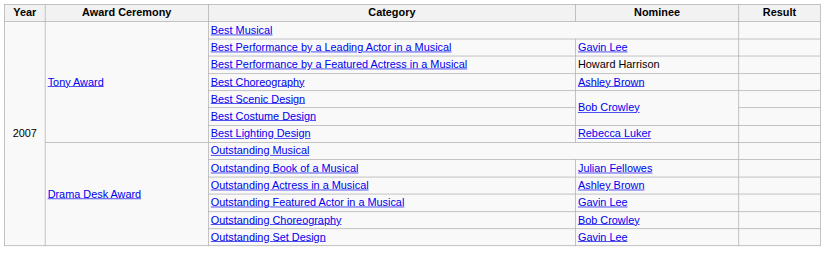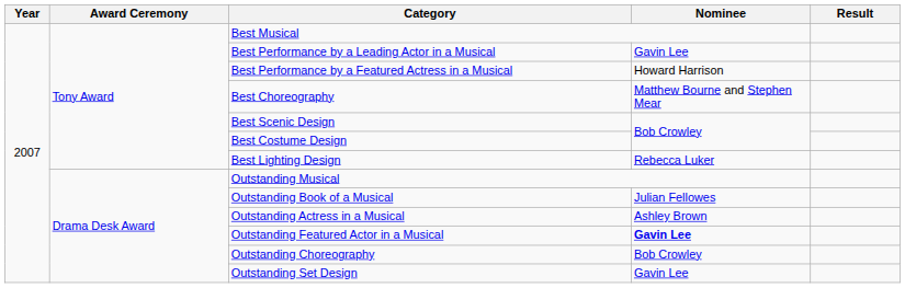 <table class="wikitable" style="width:95%;">
 <tr>
 <th style="width:5%;">Year</th>
 <th style="width:20%;">Award Ceremony</th>
 <th style="width:45%;">Category</th>
 <th style="width:20%;">Nominee</th>
 <th style="width:10%;">Result</th>
 </tr>
 <tr>
 <td rowspan="13" style="text-align:center;">2007</td>
 <td rowspan="7"><a href='#'>Tony Award</a></td>
 <td colspan="2"><a href='#'>Best Musical</a></td>
 <td></td>
 </tr>
 <tr>
 <td><a href='#'>Best Performance by a Leading Actor in a Musical</a></td>
 <td><a href='#'>Gavin Lee</a></td>
 <td></td>
 </tr>
 <tr>
 <td><a href='#'>Best Performance by a Featured Actress in a Musical</a></td>
 <td>Howard Harrison</td>
 <td></td>
 </tr>
 <tr>
 <td><a href='#'>Best Choreography</a></td>
-<td><a href='#'>Ashley Brown</a></td>
+<td><a href='#'>Matthew Bourne</a> and <a href='#'>Stephen Mear</a></td>
 <td></td>
 </tr>
 <tr>
 <td><a href='#'>Best Scenic Design</a></td>
 <td rowspan="2"><a href='#'>Bob Crowley</a></td>
 <td></td>
 </tr>
 <tr>
 <td><a href='#'>Best Costume Design</a></td>
 <td></td>
 </tr>
 <tr>
 <td><a href='#'>Best Lighting Design</a></td>
 <td><a href='#'>Rebecca Luker</a></td>
 <td></td>
 </tr>
 <tr>
 <td rowspan="6"><a href='#'>Drama Desk Award</a></td>
 <td colspan="2"><a href='#'>Outstanding Musical</a></td>
 <td></td>
 </tr>
 <tr>
 <td><a href='#'>Outstanding Book of a Musical</a></td>
 <td><a href='#'>Julian Fellowes</a></td>
 <td></td>
 </tr>
 <tr>
 <td><a href='#'>Outstanding Actress in a Musical</a></td>
 <td><a href='#'>Ashley Brown</a></td>
 <td></td>
 </tr>
 <tr>
 <td><a href='#'>Outstanding Featured Actor in a Musical</a></td>
-<td><a href='#'>Gavin Lee</a></td>
+<td><strong><a href='#'>Gavin Lee</a></strong></td>
 <td></td>
 </tr>
 <tr>
 <td><a href='#'>Outstanding Choreography</a></td>
 <td><a href='#'>Bob Crowley</a></td>
 <td></td>
 </tr>
 <tr>
 <td><a href='#'>Outstanding Set Design</a></td>
 <td><a href='#'>Gavin Lee</a></td>
 <td></td>
 </tr>
 </table>
